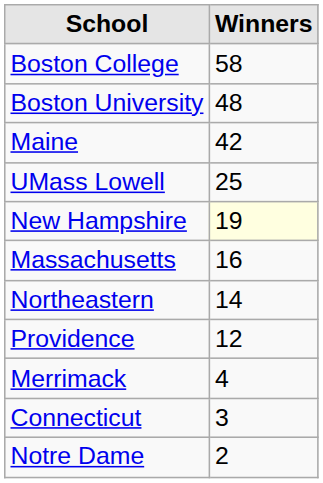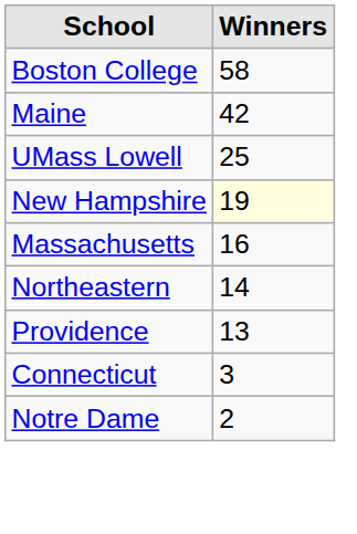 <table class="wikitable">
 <tr>
 <th style="background:#e5e5e5;">School</th>
 <th style="background:#e5e5e5;">Winners</th>
 </tr>
 <tr>
 <td><a href='#'>Boston College</a></td>
 <td>58</td>
-</tr>
-<tr>
-<td><a href='#'>Boston University</a></td>
-<td>48</td>
 </tr>
 <tr>
 <td><a href='#'>Maine</a></td>
 <td>42</td>
 </tr>
 <tr>
 <td><a href='#'>UMass Lowell</a></td>
 <td>25</td>
 </tr>
 <tr>
 <td><a href='#'>New Hampshire</a></td>
 <td style="background: lightyellow;">19</td>
 </tr>
 <tr>
 <td><a href='#'>Massachusetts</a></td>
 <td>16</td>
 </tr>
 <tr>
 <td><a href='#'>Northeastern</a></td>
 <td>14</td>
 </tr>
 <tr>
 <td><a href='#'>Providence</a></td>
-<td>12</td>
-</tr>
-<tr>
-<td><a href='#'>Merrimack</a></td>
-<td>4</td>
+<td>13</td>
 </tr>
 <tr>
 <td><a href='#'>Connecticut</a></td>
 <td>3</td>
 </tr>
 <tr>
 <td><a href='#'>Notre Dame</a></td>
 <td>2</td>
 </tr>
 </table>
